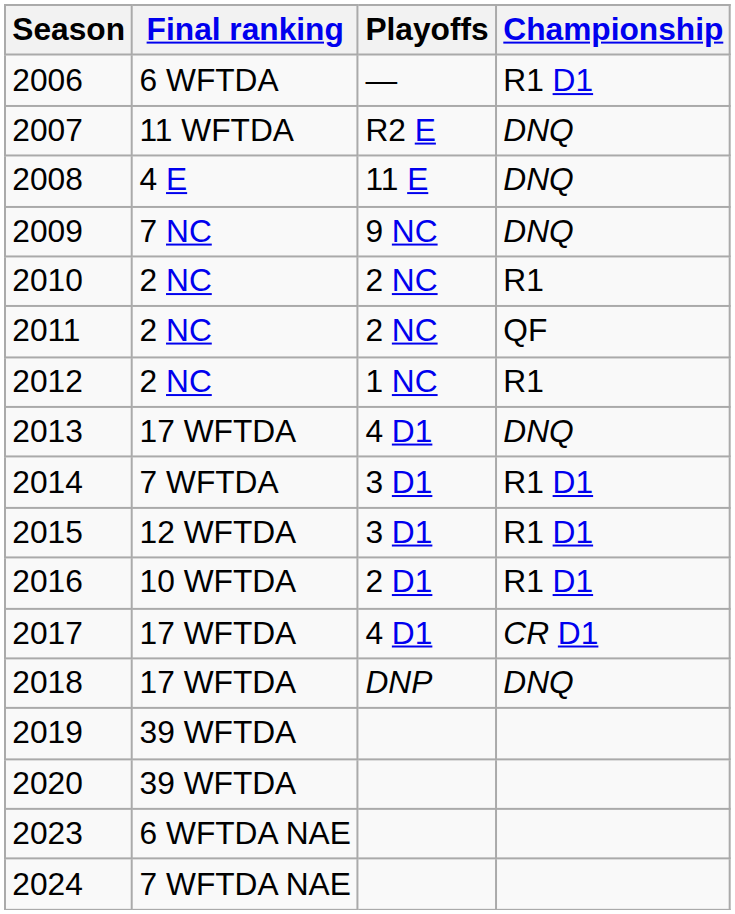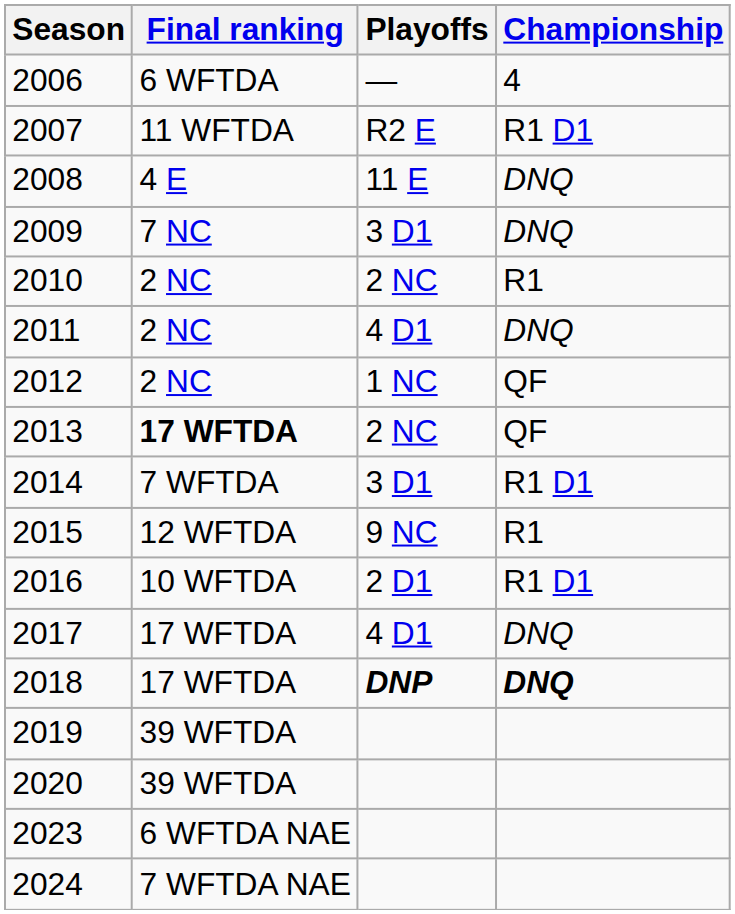 <table class="wikitable sortable">
 <tr>
 <th>Season</th>
 <th><a href='#'>Final ranking</a></th>
 <th>Playoffs</th>
 <th><a href='#'>Championship</a></th>
 </tr>
 <tr>
 <td>2006</td>
 <td>6 WFTDA</td>
 <td>—</td>
-<td>R1 <a href='#'>D1</a></td>
+<td>4</td>
 </tr>
 <tr>
 <td>2007</td>
 <td>11 WFTDA</td>
 <td>R2 <a href='#'>E</a></td>
-<td><em>DNQ</em></td>
+<td>R1 <a href='#'>D1</a></td>
 </tr>
 <tr>
 <td>2008</td>
 <td>4 <a href='#'>E</a></td>
 <td>11 <a href='#'>E</a></td>
 <td><em>DNQ</em></td>
 </tr>
 <tr>
 <td>2009</td>
 <td>7 <a href='#'>NC</a></td>
-<td>9 <a href='#'>NC</a></td>
+<td>3 <a href='#'>D1</a></td>
 <td><em>DNQ</em></td>
 </tr>
 <tr>
 <td>2010</td>
 <td>2 <a href='#'>NC</a></td>
 <td>2 <a href='#'>NC</a></td>
 <td>R1</td>
 </tr>
 <tr>
 <td>2011</td>
 <td>2 <a href='#'>NC</a></td>
-<td>2 <a href='#'>NC</a></td>
-<td>QF </td>
+<td>4 <a href='#'>D1</a></td>
+<td><em>DNQ</em></td>
 </tr>
 <tr>
 <td>2012</td>
 <td>2 <a href='#'>NC</a></td>
 <td>1 <a href='#'>NC</a></td>
-<td>R1</td>
+<td>QF </td>
 </tr>
 <tr>
 <td>2013</td>
-<td>17 WFTDA</td>
-<td>4 <a href='#'>D1</a></td>
-<td><em>DNQ</em></td>
+<td><strong>17 WFTDA</strong></td>
+<td>2 <a href='#'>NC</a></td>
+<td>QF </td>
 </tr>
 <tr>
 <td>2014</td>
 <td>7 WFTDA</td>
 <td>3 <a href='#'>D1</a></td>
 <td>R1 <a href='#'>D1</a></td>
 </tr>
 <tr>
 <td>2015</td>
 <td>12 WFTDA</td>
-<td>3 <a href='#'>D1</a></td>
-<td>R1 <a href='#'>D1</a></td>
+<td>9 <a href='#'>NC</a></td>
+<td>R1</td>
 </tr>
 <tr>
 <td>2016</td>
 <td>10 WFTDA</td>
 <td>2 <a href='#'>D1</a></td>
 <td>R1 <a href='#'>D1</a></td>
 </tr>
 <tr>
 <td>2017</td>
 <td>17 WFTDA</td>
 <td>4 <a href='#'>D1</a></td>
-<td><em>CR</em> <a href='#'>D1</a></td>
+<td><em>DNQ</em></td>
 </tr>
 <tr>
 <td>2018</td>
 <td>17 WFTDA</td>
-<td><em>DNP</em></td>
-<td><em>DNQ</em></td>
+<td><strong><em>DNP</em></strong></td>
+<td><strong><em>DNQ</em></strong></td>
 </tr>
 <tr>
 <td>2019</td>
 <td>39 WFTDA</td>
 <td></td>
 <td></td>
 </tr>
 <tr>
 <td>2020</td>
 <td>39 WFTDA</td>
 <td></td>
 <td></td>
 </tr>
 <tr>
 <td>2023</td>
 <td>6 WFTDA NAE</td>
 <td></td>
 <td></td>
 </tr>
 <tr>
 <td>2024</td>
 <td>7 WFTDA NAE</td>
 <td></td>
 <td></td>
 </tr>
 </table>
